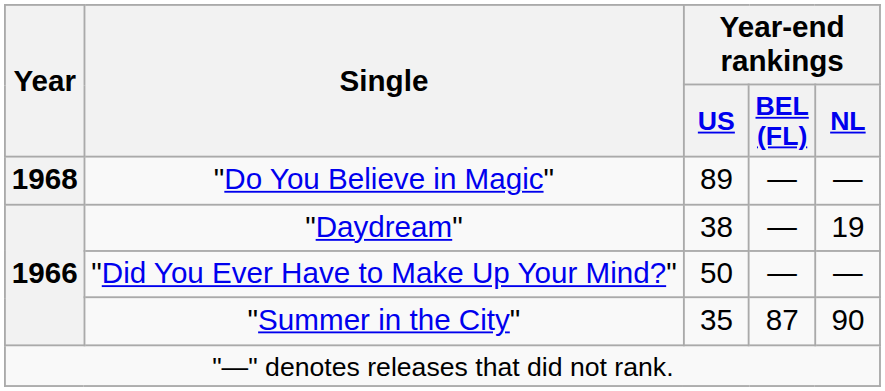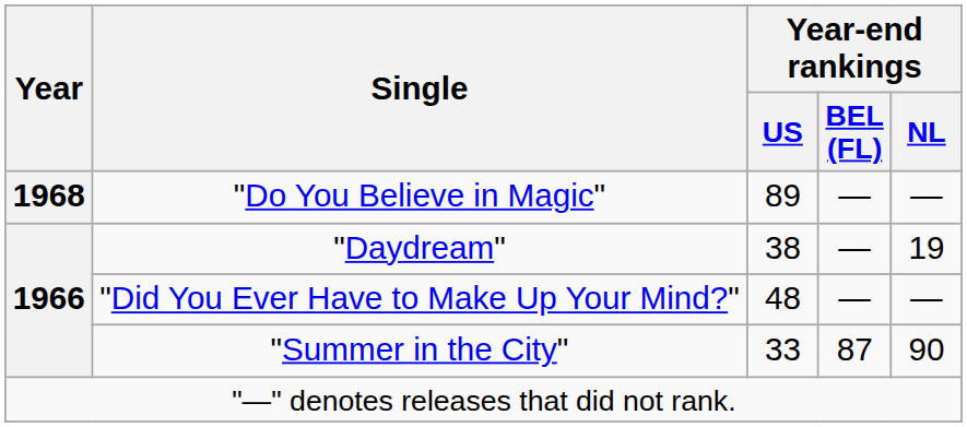 <table class="wikitable plainrowheaders" style="text-align:center;" border="1">
 <tr>
 <th rowspan="2">Year</th>
 <th rowspan="2">Single</th>
 <th style="width:5em;" colspan="3" align="center">Year-end rankings</th>
 </tr>
 <tr>
 <th scope="col" style="width:2em;font-size:90%;" align="center"><a href='#'>US</a><br></th>
 <th scope="col" style="width:2em;font-size:90%;" align="center"><a href='#'>BEL<br>(FL)</a><br></th>
 <th scope="col" style="width:2em;font-size:90%;" align="center"><a href='#'>NL</a><br></th>
 </tr>
 <tr>
 <th scope="row">1968</th>
 <td>"<a href='#'>Do You Believe in Magic</a>"</td>
 <td>89</td>
 <td>—</td>
 <td>—</td>
 </tr>
 <tr>
 <th scope="rowgroup" rowspan="3">1966</th>
 <td>"<a href='#'>Daydream</a>"</td>
 <td>38</td>
 <td>—</td>
 <td>19</td>
 </tr>
 <tr>
 <td>"<a href='#'>Did You Ever Have to Make Up Your Mind?</a>"</td>
-<td>50</td>
+<td>48</td>
 <td>—</td>
 <td>—</td>
 </tr>
 <tr>
 <td>"<a href='#'>Summer in the City</a>"</td>
-<td>35</td>
+<td>33</td>
 <td>87</td>
 <td>90</td>
 </tr>
 <tr>
 <td colspan="5" style="font-size:90%">"—" denotes releases that did not rank.</td>
 </tr>
 </table>
